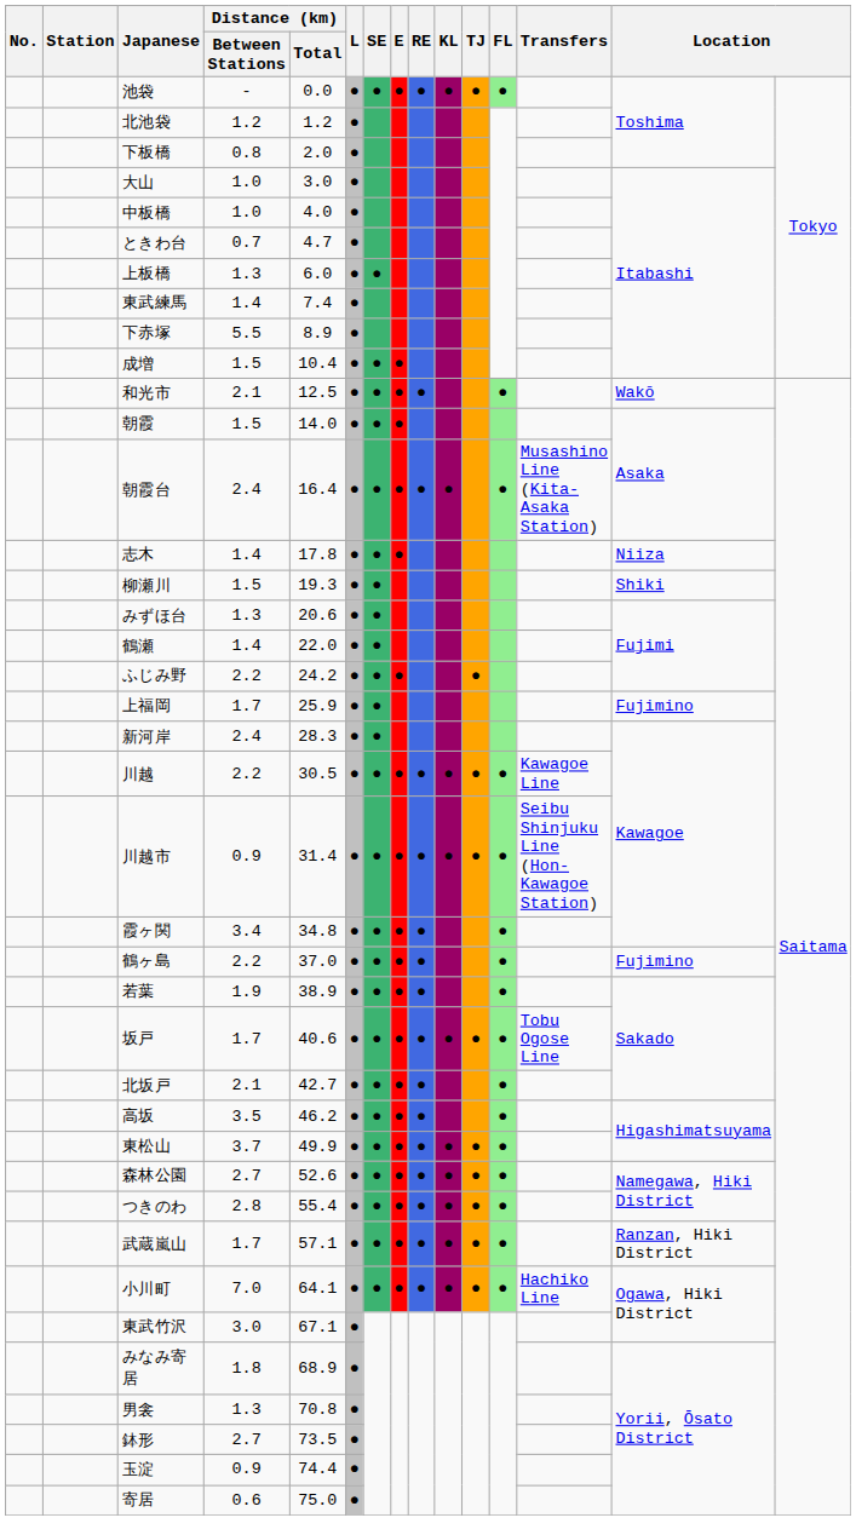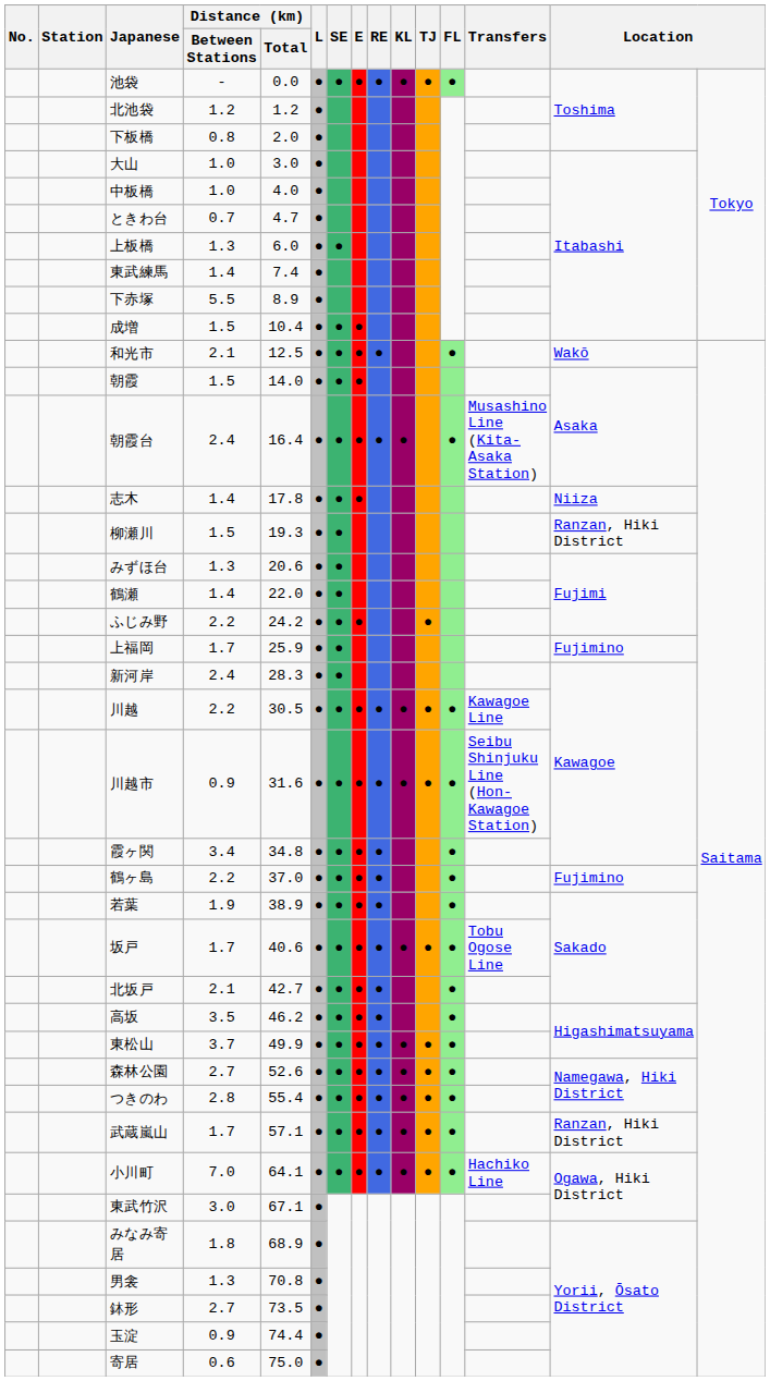 <table class=wikitable style="text-align: center; ">
 <tr style="text-align: center; ">
 <th rowspan=2>No.</th>
 <th rowspan=2>Station</th>
 <th rowspan=2>Japanese</th>
 <th colspan=2>Distance (km)</th>
 <th rowspan=2>L</th>
 <th rowspan=2>SE</th>
 <th rowspan=2>E</th>
 <th rowspan=2>RE</th>
 <th rowspan=2>KL</th>
 <th rowspan=2>TJ</th>
 <th rowspan=2>FL</th>
 <th rowspan=2>Transfers</th>
 <th rowspan=2 colspan=2>Location</th>
 </tr>
 <tr>
 <th>Between<br>Stations</th>
 <th>Total</th>
 </tr>
 <tr style="text-align: center; ">
 <td></td>
 <td style="text-align: left; "></td>
 <td style="text-align: left; ">池袋</td>
 <td>-</td>
 <td>0.0</td>
 <td style="background:silver;">●</td>
 <td style="background:MediumSeaGreen;">●</td>
 <td style="background:red;">●</td>
 <td style="background:RoyalBlue;">●</td>
 <td style="background:#990066;">●</td>
 <td style="background:orange;">●</td>
 <td style="background:lightgreen;">●</td>
 <td style="text-align: left; "></td>
 <td style="text-align: left; " rowspan="3"><a href='#'>Toshima</a></td>
 <td rowspan="10"><a href='#'>Tokyo</a></td>
 </tr>
 <tr style="text-align: center; ">
 <td></td>
 <td style="text-align: left; "></td>
 <td style="text-align: left; ">北池袋</td>
 <td>1.2</td>
 <td>1.2</td>
 <td style="background:silver;">●</td>
 <td style="background:MediumSeaGreen;"></td>
 <td style="background:red;"></td>
 <td style="background:RoyalBlue;"></td>
 <td style="background:#990066;"></td>
 <td style="background:orange;"></td>
 <td rowspan="9"></td>
 <td style="text-align: left; "></td>
 </tr>
 <tr style="text-align: center; ">
 <td></td>
 <td style="text-align: left; "></td>
 <td style="text-align: left; ">下板橋</td>
 <td>0.8</td>
 <td>2.0</td>
 <td style="background:silver;">●</td>
 <td style="background:MediumSeaGreen;"></td>
 <td style="background:Red;"></td>
 <td style="background:RoyalBlue;"></td>
 <td style="background:#990066;"></td>
 <td style="background:orange;"></td>
 <td style="text-align: left; "></td>
 </tr>
 <tr style="text-align: center; ">
 <td></td>
 <td style="text-align: left; "></td>
 <td style="text-align: left; ">大山</td>
 <td>1.0</td>
 <td>3.0</td>
 <td style="background:silver;">●</td>
 <td style="background:MediumSeaGreen;"></td>
 <td style="background:Red;"></td>
 <td style="background:RoyalBlue;"></td>
 <td style="background:#990066;"></td>
 <td style="background:orange;"></td>
 <td style="text-align: left; "></td>
 <td style="text-align: left; " rowspan="7"><a href='#'>Itabashi</a></td>
 </tr>
 <tr style="text-align: center; ">
 <td></td>
 <td style="text-align: left; "></td>
 <td style="text-align: left; ">中板橋</td>
 <td>1.0</td>
 <td>4.0</td>
 <td style="background:silver;">●</td>
 <td style="background:MediumSeaGreen;"></td>
 <td style="background:Red;"></td>
 <td style="background:RoyalBlue;"></td>
 <td style="background:#990066;"></td>
 <td style="background:orange;"></td>
 <td style="text-align: left; "></td>
 </tr>
 <tr style="text-align: center; ">
 <td></td>
 <td style="text-align: left; "></td>
 <td style="text-align: left; ">ときわ台</td>
 <td>0.7</td>
 <td>4.7</td>
 <td style="background:silver;">●</td>
 <td style="background:MediumSeaGreen;"></td>
 <td style="background:Red;"></td>
 <td style="background:RoyalBlue;"></td>
 <td style="background:#990066;"></td>
 <td style="background:orange;"></td>
 <td style="text-align: left; "></td>
 </tr>
 <tr style="text-align: center; ">
 <td></td>
 <td style="text-align: left; "></td>
 <td style="text-align: left; ">上板橋</td>
 <td>1.3</td>
 <td>6.0</td>
 <td style="background:silver;">●</td>
 <td style="background:MediumSeaGreen;">●</td>
 <td style="background:Red;"></td>
 <td style="background:RoyalBlue;"></td>
 <td style="background:#990066;"></td>
 <td style="background:orange;"></td>
 <td style="text-align: left; "></td>
 </tr>
 <tr style="text-align: center; ">
 <td></td>
 <td style="text-align: left; "></td>
 <td style="text-align: left; ">東武練馬</td>
 <td>1.4</td>
 <td>7.4</td>
 <td style="background:silver;">●</td>
 <td style="background:MediumSeaGreen;"></td>
 <td style="background:Red;"></td>
 <td style="background:RoyalBlue;"></td>
 <td style="background:#990066;"></td>
 <td style="background:orange;"></td>
 <td style="text-align: left; "></td>
 </tr>
 <tr style="text-align: center; ">
 <td></td>
 <td style="text-align: left; "></td>
 <td style="text-align: left; ">下赤塚</td>
 <td>5.5</td>
 <td>8.9</td>
 <td style="background:silver;">●</td>
 <td style="background:MediumSeaGreen;"></td>
 <td style="background:Red;"></td>
 <td style="background:RoyalBlue;"></td>
 <td style="background:#990066;"></td>
 <td style="background:orange;"></td>
 <td style="text-align: left; "></td>
 </tr>
 <tr style="text-align: center; ">
 <td></td>
 <td style="text-align: left; "></td>
 <td style="text-align: left; ">成増</td>
 <td>1.5</td>
 <td>10.4</td>
 <td style="background:silver;">●</td>
 <td style="background:MediumSeaGreen;">●</td>
 <td style="background:Red;">●</td>
 <td style="background:RoyalBlue;"></td>
 <td style="background:#990066;"></td>
 <td style="background:orange;"></td>
 <td style="text-align: left; "></td>
 </tr>
 <tr style="text-align: center; ">
 <td></td>
 <td style="text-align: left; "></td>
 <td style="text-align: left; ">和光市</td>
 <td>2.1</td>
 <td>12.5</td>
 <td style="background:silver;">●</td>
 <td style="background:MediumSeaGreen;">●</td>
 <td style="background:red;">●</td>
 <td style="background:RoyalBlue;">●</td>
 <td style="background:#990066;"></td>
 <td style="background:orange;"></td>
 <td style="background:lightgreen;">●</td>
 <td style="text-align: left; "></td>
 <td style="text-align: left; "><a href='#'>Wakō</a></td>
 <td rowspan="29"><a href='#'>Saitama</a></td>
 </tr>
 <tr style="text-align: center; ">
 <td></td>
 <td style="text-align: left; "></td>
 <td style="text-align: left; ">朝霞</td>
 <td>1.5</td>
 <td>14.0</td>
 <td style="background:silver;">●</td>
 <td style="background:MediumSeaGreen;">●</td>
 <td style="background:red;">●</td>
 <td style="background:RoyalBlue;"></td>
 <td style="background:#990066;"></td>
 <td style="background:orange;"></td>
 <td style="background:lightgreen;"></td>
 <td style="text-align: left; "></td>
 <td style="text-align: left; " rowspan="2"><a href='#'>Asaka</a></td>
 </tr>
 <tr style="text-align: center; ">
 <td></td>
 <td style="text-align: left; "></td>
 <td style="text-align: left; ">朝霞台</td>
 <td>2.4</td>
 <td>16.4</td>
 <td style="background:silver;">●</td>
 <td style="background:MediumSeaGreen;">●</td>
 <td style="background:red;">●</td>
 <td style="background:RoyalBlue;">●</td>
 <td style="background:#990066;">●</td>
 <td style="background:orange;"></td>
 <td style="background:lightgreen;">●</td>
 <td style="text-align: left; "> <a href='#'>Musashino Line</a> (<a href='#'>Kita-Asaka Station</a>)</td>
 </tr>
 <tr style="text-align: center; ">
 <td></td>
 <td style="text-align: left; "></td>
 <td style="text-align: left; ">志木</td>
 <td>1.4</td>
 <td>17.8</td>
 <td style="background:silver;">●</td>
 <td style="background:MediumSeaGreen;">●</td>
 <td style="background:red;">●</td>
 <td style="background:RoyalBlue;"></td>
 <td style="background:#990066;"></td>
 <td style="background:orange;"></td>
 <td style="background:lightgreen;"></td>
 <td style="text-align: left; "></td>
 <td style="text-align: left; "><a href='#'>Niiza</a></td>
 </tr>
 <tr style="text-align: center; ">
 <td></td>
 <td style="text-align: left; "></td>
 <td style="text-align: left; ">柳瀬川</td>
 <td>1.5</td>
 <td>19.3</td>
 <td style="background:silver;">●</td>
 <td style="background:MediumSeaGreen;">●</td>
 <td style="background:red;"></td>
 <td style="background:RoyalBlue;"></td>
 <td style="background:#990066;"></td>
 <td style="background:orange;"></td>
 <td style="background:lightgreen;"></td>
 <td style="text-align: left; "></td>
-<td style="text-align: left; "><a href='#'>Shiki</a></td>
+<td style="text-align: left; "><a href='#'>Ranzan</a>, Hiki District</td>
 </tr>
 <tr style="text-align: center; ">
 <td></td>
 <td style="text-align: left; "></td>
 <td style="text-align: left; ">みずほ台</td>
 <td>1.3</td>
 <td>20.6</td>
 <td style="background:silver;">●</td>
 <td style="background:MediumSeaGreen;">●</td>
 <td style="background:red;"></td>
 <td style="background:RoyalBlue;"></td>
 <td style="background:#990066;"></td>
 <td style="background:orange;"></td>
 <td style="background:lightgreen;"></td>
 <td style="text-align: left; "></td>
 <td style="text-align: left; " rowspan="3"><a href='#'>Fujimi</a></td>
 </tr>
 <tr style="text-align: center; ">
 <td></td>
 <td style="text-align: left; "></td>
 <td style="text-align: left; ">鶴瀬</td>
 <td>1.4</td>
 <td>22.0</td>
 <td style="background:silver;">●</td>
 <td style="background:MediumSeaGreen;">●</td>
 <td style="background:red;"></td>
 <td style="background:RoyalBlue;"></td>
 <td style="background:#990066;"></td>
 <td style="background:orange;"></td>
 <td style="background:lightgreen;"></td>
 <td style="text-align: left; "></td>
 </tr>
 <tr style="text-align: center; ">
 <td></td>
 <td style="text-align: left; "></td>
 <td style="text-align: left; ">ふじみ野</td>
 <td>2.2</td>
 <td>24.2</td>
 <td style="background:silver;">●</td>
 <td style="background:MediumSeaGreen;">●</td>
 <td style="background:red;">●</td>
 <td style="background:RoyalBlue;"></td>
 <td style="background:#990066;"></td>
 <td style="background:orange;">●</td>
 <td style="background:lightgreen;"></td>
 <td style="text-align: left; "></td>
 </tr>
 <tr style="text-align: center; ">
 <td></td>
 <td style="text-align: left; "></td>
 <td style="text-align: left; ">上福岡</td>
 <td>1.7</td>
 <td>25.9</td>
 <td style="background:silver;">●</td>
 <td style="background:MediumSeaGreen;">●</td>
 <td style="background:red;"></td>
 <td style="background:RoyalBlue;"></td>
 <td style="background:#990066;"></td>
 <td style="background:orange;"></td>
 <td style="background:lightgreen;"></td>
 <td style="text-align: left; "></td>
 <td style="text-align: left; "><a href='#'>Fujimino</a></td>
 </tr>
 <tr style="text-align: center; ">
 <td></td>
 <td style="text-align: left; "></td>
 <td style="text-align: left; ">新河岸</td>
 <td>2.4</td>
 <td>28.3</td>
 <td style="background:silver;">●</td>
 <td style="background:MediumSeaGreen;">●</td>
 <td style="background:red;"></td>
 <td style="background:RoyalBlue;"></td>
 <td style="background:#990066;"></td>
 <td style="background:orange;"></td>
 <td style="background:lightgreen;"></td>
 <td style="text-align: left; "></td>
 <td style="text-align: left; " rowspan="4"><a href='#'>Kawagoe</a></td>
 </tr>
 <tr style="text-align: center; ">
 <td></td>
 <td style="text-align: left; "></td>
 <td style="text-align: left; ">川越</td>
 <td>2.2</td>
 <td>30.5</td>
 <td style="background:silver;">●</td>
 <td style="background:MediumSeaGreen;">●</td>
 <td style="background:red;">●</td>
 <td style="background:RoyalBlue;">●</td>
 <td style="background:#990066;">●</td>
 <td style="background:orange;">●</td>
 <td style="background:lightgreen;">●</td>
 <td style="text-align: left; "> <a href='#'>Kawagoe Line</a></td>
 </tr>
 <tr style="text-align: center; ">
 <td></td>
 <td style="text-align: left; "></td>
 <td style="text-align: left; ">川越市</td>
 <td>0.9</td>
-<td>31.4</td>
+<td>31.6</td>
 <td style="background:silver;">●</td>
 <td style="background:MediumSeaGreen;">●</td>
 <td style="background:red;">●</td>
 <td style="background:RoyalBlue;">●</td>
 <td style="background:#990066;">●</td>
 <td style="background:orange;">●</td>
 <td style="background:lightgreen;">●</td>
 <td style="text-align: left; "> <a href='#'>Seibu Shinjuku Line</a><br>(<a href='#'>Hon-Kawagoe Station</a>)</td>
 </tr>
 <tr style="text-align: center; ">
 <td></td>
 <td style="text-align: left; "></td>
 <td style="text-align: left; ">霞ヶ関</td>
 <td>3.4</td>
 <td>34.8</td>
 <td style="background:silver;">●</td>
 <td style="background:MediumSeaGreen;">●</td>
 <td style="background:red;">●</td>
 <td style="background:RoyalBlue;">●</td>
 <td style="background:#990066;"></td>
 <td style="background:orange;"></td>
 <td style="background:lightgreen;">●</td>
 <td style="text-align: left; "></td>
 </tr>
 <tr style="text-align: center; ">
 <td></td>
 <td style="text-align: left; "></td>
 <td style="text-align: left; ">鶴ヶ島</td>
 <td>2.2</td>
 <td>37.0</td>
 <td style="background:silver;">●</td>
 <td style="background:MediumSeaGreen;">●</td>
 <td style="background:red;">●</td>
 <td style="background:RoyalBlue;">●</td>
 <td style="background:#990066;"></td>
 <td style="background:orange;"></td>
 <td style="background:lightgreen;">●</td>
 <td style="text-align: left; "></td>
 <td style="text-align: left; "><a href='#'>Fujimino</a></td>
 </tr>
 <tr style="text-align: center; ">
 <td></td>
 <td style="text-align: left; "></td>
 <td style="text-align: left; ">若葉</td>
 <td>1.9</td>
 <td>38.9</td>
 <td style="background:silver;">●</td>
 <td style="background:MediumSeaGreen;">●</td>
 <td style="background:red;">●</td>
 <td style="background:RoyalBlue;">●</td>
 <td style="background:#990066;"></td>
 <td style="background:orange;"></td>
 <td style="background:lightgreen;">●</td>
 <td style="text-align: left; "></td>
 <td style="text-align: left; " rowspan="3"><a href='#'>Sakado</a></td>
 </tr>
 <tr style="text-align: center; ">
 <td></td>
 <td style="text-align: left; "></td>
 <td style="text-align: left; ">坂戸</td>
 <td>1.7</td>
 <td>40.6</td>
 <td style="background:silver;">●</td>
 <td style="background:MediumSeaGreen;">●</td>
 <td style="background:red;">●</td>
 <td style="background:RoyalBlue;">●</td>
 <td style="background:#990066;">●</td>
 <td style="background:orange;">●</td>
 <td style="background:lightgreen;">●</td>
 <td style="text-align: left; "> <a href='#'>Tobu Ogose Line</a></td>
 </tr>
 <tr style="text-align: center; ">
 <td></td>
 <td style="text-align: left; "></td>
 <td style="text-align: left; ">北坂戸</td>
 <td>2.1</td>
 <td>42.7</td>
 <td style="background:silver;">●</td>
 <td style="background:MediumSeaGreen;">●</td>
 <td style="background:red;">●</td>
 <td style="background:RoyalBlue;">●</td>
 <td style="background:#990066;"></td>
 <td style="background:orange;"></td>
 <td style="background:lightgreen;">●</td>
 <td style="text-align: left; "></td>
 </tr>
 <tr style="text-align: center; ">
 <td></td>
 <td style="text-align: left; "></td>
 <td style="text-align: left; ">高坂</td>
 <td>3.5</td>
 <td>46.2</td>
 <td style="background:silver;">●</td>
 <td style="background:MediumSeaGreen;">●</td>
 <td style="background:red;">●</td>
 <td style="background:RoyalBlue;">●</td>
 <td style="background:#990066;"></td>
 <td style="background:orange;"></td>
 <td style="background:lightgreen;">●</td>
 <td style="text-align: left; "></td>
 <td style="text-align: left; " rowspan="2"><a href='#'>Higashimatsuyama</a></td>
 </tr>
 <tr style="text-align: center; ">
 <td></td>
 <td style="text-align: left; "></td>
 <td style="text-align: left; ">東松山</td>
 <td>3.7</td>
 <td>49.9</td>
 <td style="background:silver;">●</td>
 <td style="background:MediumSeaGreen;">●</td>
 <td style="background:red;">●</td>
 <td style="background:RoyalBlue;">●</td>
 <td style="background:#990066;">●</td>
 <td style="background:orange;">●</td>
 <td style="background:lightgreen;">●</td>
 <td style="text-align: left; "></td>
 </tr>
 <tr style="text-align: center; ">
 <td></td>
 <td style="text-align: left; "></td>
 <td style="text-align: left; ">森林公園</td>
 <td>2.7</td>
 <td>52.6</td>
 <td style="background:silver;">●</td>
 <td style="background:MediumSeaGreen;">●</td>
 <td style="background:red;">●</td>
 <td style="background:RoyalBlue;">●</td>
 <td style="background:#990066;">●</td>
 <td style="background:orange;">●</td>
 <td style="background:lightgreen;">●</td>
 <td style="text-align: left; "></td>
 <td style="text-align: left; " rowspan="2"><a href='#'>Namegawa</a>, <a href='#'>Hiki District</a></td>
 </tr>
 <tr style="text-align: center; ">
 <td></td>
 <td style="text-align: left; "></td>
 <td style="text-align: left; ">つきのわ</td>
 <td>2.8</td>
 <td>55.4</td>
 <td style="background:silver;">●</td>
 <td style="background:MediumSeaGreen;">●</td>
 <td style="background:Red;">●</td>
 <td style="background:RoyalBlue;">●</td>
 <td style="background:#990066;">●</td>
 <td style="background:orange;">●</td>
 <td style="background:lightgreen;">●</td>
 <td style="text-align: left; "></td>
 </tr>
 <tr style="text-align: center; ">
 <td></td>
 <td style="text-align: left; "></td>
 <td style="text-align: left; ">武蔵嵐山</td>
 <td>1.7</td>
 <td>57.1</td>
 <td style="background:silver;">●</td>
 <td style="background:MediumSeaGreen;">●</td>
 <td style="background:Red;">●</td>
 <td style="background:RoyalBlue;">●</td>
 <td style="background:#990066;">●</td>
 <td style="background:orange;">●</td>
 <td style="background:lightgreen;">●</td>
 <td style="text-align: left; "></td>
 <td style="text-align: left; "><a href='#'>Ranzan</a>, Hiki District</td>
 </tr>
 <tr style="text-align: center; ">
 <td></td>
 <td style="text-align: left; "></td>
 <td style="text-align: left; ">小川町</td>
 <td>7.0</td>
 <td>64.1</td>
 <td style="background:silver;">●</td>
 <td style="background:MediumSeaGreen;">●</td>
 <td style="background:Red;">●</td>
 <td style="background:RoyalBlue;">●</td>
 <td style="background:#990066;">●</td>
 <td style="background:orange;">●</td>
 <td style="background:lightgreen;">●</td>
 <td style="text-align: left; "> <a href='#'>Hachiko Line</a></td>
 <td style="text-align: left; " rowspan="2"><a href='#'>Ogawa</a>, Hiki District</td>
 </tr>
 <tr style="text-align: center; ">
 <td></td>
 <td style="text-align: left; "></td>
 <td style="text-align: left; ">東武竹沢</td>
 <td>3.0</td>
 <td>67.1</td>
 <td style="background:silver;">●</td>
 <td rowspan="6"> </td>
 <td rowspan="6"> </td>
 <td rowspan="6"> </td>
 <td rowspan="6"> </td>
 <td rowspan="6"> </td>
 <td rowspan="6"></td>
 </tr>
 <tr style="text-align: center; "|>
 <td></td>
 <td style="text-align: left; "></td>
 <td style="text-align: left; ">みなみ寄居</td>
 <td>1.8</td>
 <td>68.9</td>
 <td style="background:silver;">●</td>
 <td style="text-align: left; "></td>
 <td style="text-align: left; " rowspan="5"><a href='#'>Yorii</a>, <a href='#'>Ōsato District</a></td>
 </tr>
 <tr style="text-align: center; ">
 <td></td>
 <td style="text-align: left; "></td>
 <td style="text-align: left; ">男衾</td>
 <td>1.3</td>
 <td>70.8</td>
 <td style="background:silver;">●</td>
 <td style="text-align: left; "></td>
 </tr>
 <tr style="text-align: center; ">
 <td></td>
 <td style="text-align: left; "></td>
 <td style="text-align: left; ">鉢形</td>
 <td>2.7</td>
 <td>73.5</td>
 <td style="background:silver;">●</td>
 <td style="text-align: left; "></td>
 </tr>
 <tr style="text-align: center; ">
 <td></td>
 <td style="text-align: left; "></td>
 <td style="text-align: left; ">玉淀</td>
 <td>0.9</td>
 <td>74.4</td>
 <td style="background:silver;">●</td>
 <td style="text-align: left; "></td>
 </tr>
 <tr style="text-align: center; ">
 <td></td>
 <td style="text-align: left; "></td>
 <td style="text-align: left; ">寄居</td>
 <td>0.6</td>
 <td>75.0</td>
 <td style="background:silver;">●</td>
 <td style="text-align: left; "></td>
 </tr>
 </table>
